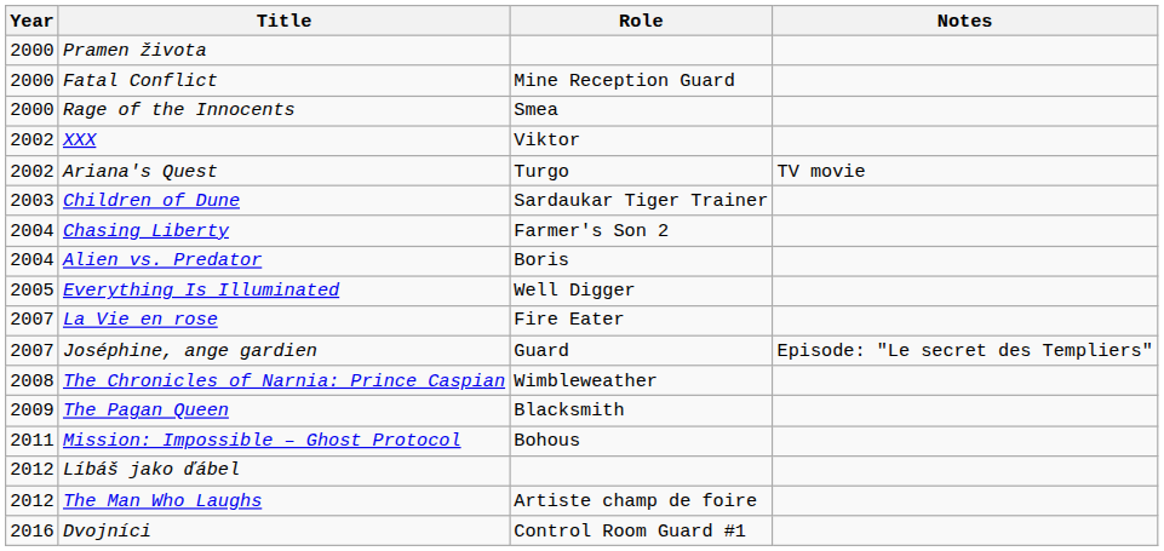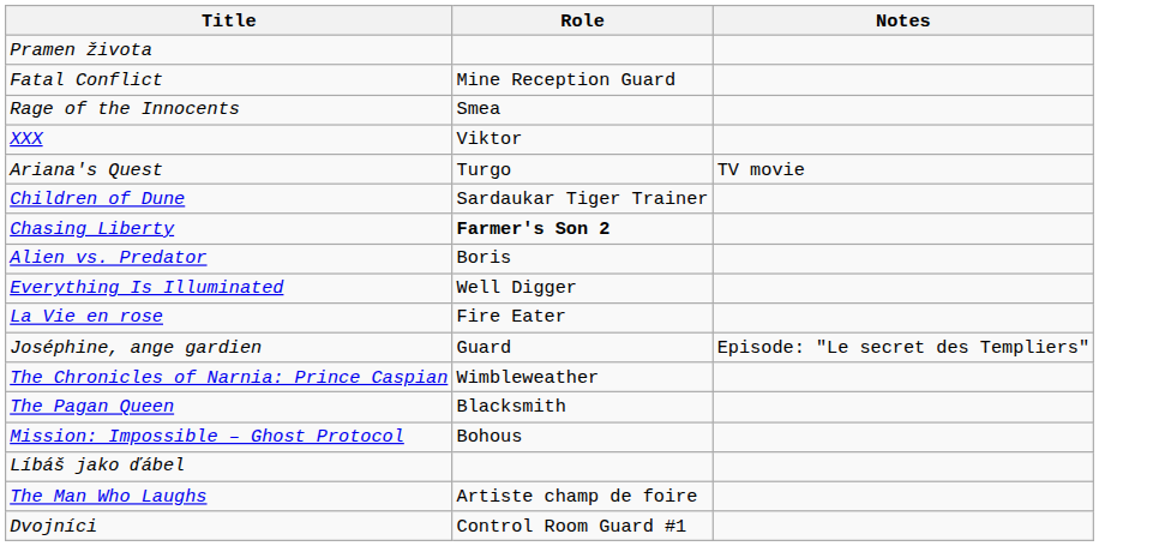 <table class="wikitable">
 <tr>
-<th>Year</th>
 <th>Title</th>
 <th>Role</th>
 <th>Notes</th>
 </tr>
 <tr>
-<td>2000</td>
 <td><em>Pramen života</em></td>
 <td></td>
 <td></td>
 </tr>
 <tr>
-<td>2000</td>
 <td><em>Fatal Conflict</em></td>
 <td>Mine Reception Guard</td>
 <td></td>
 </tr>
 <tr>
-<td>2000</td>
 <td><em>Rage of the Innocents</em></td>
 <td>Smea</td>
 <td></td>
 </tr>
 <tr>
-<td>2002</td>
 <td><em><a href='#'>XXX</a></em></td>
 <td>Viktor</td>
 <td></td>
 </tr>
 <tr>
-<td>2002</td>
 <td><em>Ariana's Quest</em></td>
 <td>Turgo</td>
 <td>TV movie</td>
 </tr>
 <tr>
-<td>2003</td>
 <td><em><a href='#'>Children of Dune</a></em></td>
 <td>Sardaukar Tiger Trainer</td>
 <td></td>
 </tr>
 <tr>
-<td>2004</td>
 <td><em><a href='#'>Chasing Liberty</a></em></td>
-<td>Farmer's Son 2</td>
+<td><strong>Farmer's Son 2</strong></td>
 <td></td>
 </tr>
 <tr>
-<td>2004</td>
 <td><em><a href='#'>Alien vs. Predator</a></em></td>
 <td>Boris</td>
 <td></td>
 </tr>
 <tr>
-<td>2005</td>
 <td><em><a href='#'>Everything Is Illuminated</a></em></td>
 <td>Well Digger</td>
 <td></td>
 </tr>
 <tr>
-<td>2007</td>
 <td><em><a href='#'>La Vie en rose</a></em></td>
 <td>Fire Eater</td>
 <td></td>
 </tr>
 <tr>
-<td>2007</td>
 <td><em>Joséphine, ange gardien</em></td>
 <td>Guard</td>
 <td>Episode: "Le secret des Templiers"</td>
 </tr>
 <tr>
-<td>2008</td>
 <td><em><a href='#'>The Chronicles of Narnia: Prince Caspian</a></em></td>
 <td>Wimbleweather</td>
 <td></td>
 </tr>
 <tr>
-<td>2009</td>
 <td><em><a href='#'>The Pagan Queen</a></em></td>
 <td>Blacksmith</td>
 <td></td>
 </tr>
 <tr>
-<td>2011</td>
 <td><em><a href='#'>Mission: Impossible – Ghost Protocol</a></em></td>
 <td>Bohous</td>
 <td></td>
 </tr>
 <tr>
-<td>2012</td>
 <td><em>Líbáš jako ďábel</em></td>
 <td></td>
 <td></td>
 </tr>
 <tr>
-<td>2012</td>
 <td><em><a href='#'>The Man Who Laughs</a></em></td>
 <td>Artiste champ de foire</td>
 <td></td>
 </tr>
 <tr>
-<td>2016</td>
 <td><em>Dvojníci</em></td>
 <td>Control Room Guard #1</td>
 <td></td>
 </tr>
 </table>
